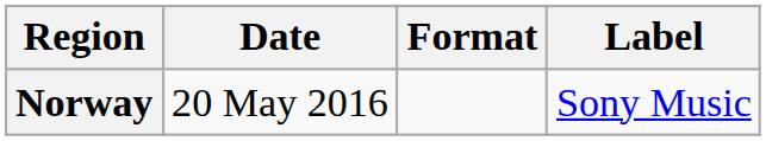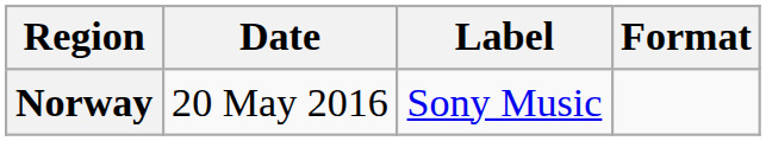 <table class="wikitable plainrowheaders">
 <tr>
 <th scope="col">Region</th>
 <th scope="col">Date</th>
+<th scope="col">Label</th>
 <th scope="col">Format</th>
-<th scope="col">Label</th>
 </tr>
 <tr>
 <th scope="row">Norway</th>
 <td>20 May 2016</td>
+<td><a href='#'>Sony Music</a></td>
 <td></td>
-<td><a href='#'>Sony Music</a></td>
 </tr>
 </table>
